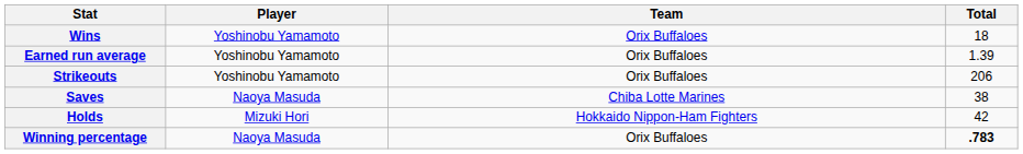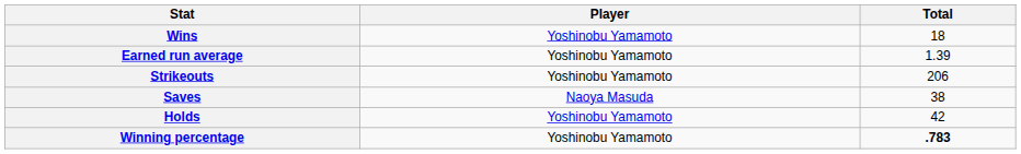 <table class="wikitable" style="text-align:center;">
 <tr>
 <th scope="col" width="7%">Stat</th>
 <th scope="col" width="10%">Player</th>
-<th scope="col" width="25%">Team</th>
 <th scope="col" width="3%">Total</th>
 </tr>
 <tr>
 <th scope="row" style="text-align:center;"><a href='#'>Wins</a></th>
 <td><a href='#'>Yoshinobu Yamamoto</a></td>
-<td><a href='#'>Orix Buffaloes</a></td>
 <td>18</td>
 </tr>
 <tr>
 <th scope="row" style="text-align:center;"><a href='#'>Earned run average</a></th>
 <td>Yoshinobu Yamamoto</td>
-<td>Orix Buffaloes</td>
 <td>1.39</td>
 </tr>
 <tr>
 <th scope="row" style="text-align:center;"><a href='#'>Strikeouts</a></th>
 <td>Yoshinobu Yamamoto</td>
-<td>Orix Buffaloes</td>
 <td>206</td>
 </tr>
 <tr>
 <th scope="row" style="text-align:center;"><a href='#'>Saves</a></th>
 <td><a href='#'>Naoya Masuda</a></td>
-<td><a href='#'>Chiba Lotte Marines</a></td>
 <td>38</td>
 </tr>
 <tr>
 <th scope="row" style="text-align:center;"><a href='#'>Holds</a></th>
-<td><a href='#'>Mizuki Hori</a></td>
-<td><a href='#'>Hokkaido Nippon-Ham Fighters</a></td>
+<td><a href='#'>Yoshinobu Yamamoto</a></td>
 <td>42</td>
 </tr>
 <tr>
 <th scope="row" style="text-align:center;"><a href='#'>Winning percentage</a></th>
-<td><a href='#'>Naoya Masuda</a></td>
-<td>Orix Buffaloes</td>
+<td>Yoshinobu Yamamoto</td>
 <td><strong>.783</strong></td>
 </tr>
 </table>
